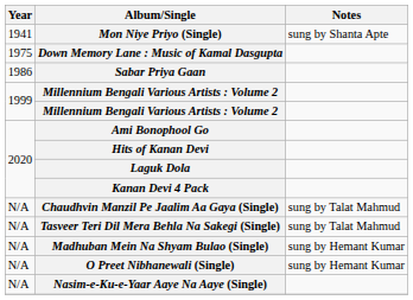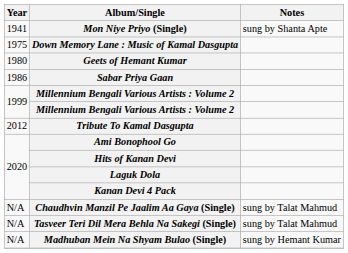 <table class="wikitable sortable">
 <tr>
 <th>Year</th>
 <th>Album/Single</th>
 <th>Notes</th>
 </tr>
 <tr>
 <td>1941</td>
 <th><em>Mon Niye Priyo</em> (Single)</th>
 <td>sung by Shanta Apte</td>
 </tr>
 <tr>
 <td>1975</td>
 <th><em>Down Memory Lane : Music of Kamal Dasgupta</em></th>
 <td></td>
 </tr>
 <tr>
+<td>1980</td>
+<th><em>Geets of Hemant Kumar</em></th>
+<td></td>
+</tr>
+<tr>
 <td>1986</td>
 <th><em>Sabar Priya Gaan</em></th>
 <td></td>
 </tr>
 <tr>
 <td rowspan=2>1999</td>
 <th><em>Millennium Bengali Various Artists : Volume 2</em></th>
 <td></td>
 </tr>
 <tr>
 <th><em>Millennium Bengali Various Artists : Volume 2</em></th>
+<td></td>
+</tr>
+<tr>
+<td>2012</td>
+<th><em>Tribute To Kamal Dasgupta</em></th>
 <td></td>
 </tr>
 <tr>
 <td rowspan=4>2020</td>
 <th><em>Ami Bonophool Go</em></th>
 <td></td>
 </tr>
 <tr>
 <th><em>Hits of Kanan Devi</em></th>
 <td></td>
 </tr>
 <tr>
 <th><em>Laguk Dola</em></th>
 <td></td>
 </tr>
 <tr>
 <th><em>Kanan Devi 4 Pack</em></th>
 <td></td>
 </tr>
 <tr>
 <td>N/A</td>
 <th><em>Chaudhvin Manzil Pe Jaalim Aa Gaya</em> (Single)</th>
 <td>sung by Talat Mahmud</td>
 </tr>
 <tr>
 <td>N/A</td>
 <th><em>Tasveer Teri Dil Mera Behla Na Sakegi</em> (Single)</th>
 <td>sung by Talat Mahmud</td>
 </tr>
 <tr>
 <td>N/A</td>
 <th><em>Madhuban Mein Na Shyam Bulao</em> (Single)</th>
 <td>sung by Hemant Kumar</td>
 </tr>
 <tr>
-<td>N/A</td>
-<th><em>O Preet Nibhanewali</em> (Single)</th>
-<td>sung by Hemant Kumar</td>
-</tr>
-<tr>
-<td>N/A</td>
-<th><em>Nasim-e-Ku-e-Yaar Aaye Na Aaye</em> (Single)</th>
-<td></td>
-</tr>
-<tr>
 </tr>
 </table>
